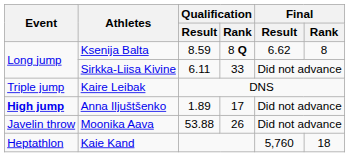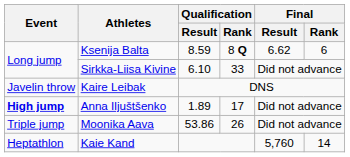 <table class="wikitable" border="1" style="font-size:90%">
 <tr>
 <th rowspan="2">Event</th>
 <th rowspan="2">Athletes</th>
 <th colspan="2">Qualification</th>
 <th colspan="2">Final</th>
 </tr>
 <tr>
 <th>Result</th>
 <th>Rank</th>
 <th>Result</th>
 <th>Rank</th>
 </tr>
 <tr>
 <td rowspan=2><a href='#'>Long jump</a></td>
 <td><a href='#'>Ksenija Balta</a></td>
 <td align=center>8.59</td>
 <td align=center>8 <strong>Q</strong></td>
 <td align=center>6.62</td>
-<td align=center>8</td>
+<td align=center>6</td>
 </tr>
 <tr>
 <td><a href='#'>Sirkka-Liisa Kivine</a></td>
-<td align=center>6.11</td>
+<td align=center>6.10</td>
 <td align=center>33</td>
 <td align=center colspan="2">Did not advance</td>
 </tr>
 <tr>
-<td><a href='#'>Triple jump</a></td>
+<td><a href='#'>Javelin throw</a></td>
 <td><a href='#'>Kaire Leibak</a></td>
 <td align=center colspan=4>DNS</td>
 </tr>
 <tr>
 <td><strong><a href='#'>High jump</a></strong></td>
 <td><a href='#'>Anna Iljuštšenko</a></td>
 <td align=center>1.89</td>
 <td align=center>17</td>
 <td align=center colspan="2">Did not advance</td>
 </tr>
 <tr>
-<td><a href='#'>Javelin throw</a></td>
+<td><a href='#'>Triple jump</a></td>
 <td><a href='#'>Moonika Aava</a></td>
-<td align=center>53.88</td>
+<td align=center>53.86</td>
 <td align=center>26</td>
 <td align=center colspan="2">Did not advance</td>
 </tr>
 <tr>
 <td><a href='#'>Heptathlon</a></td>
 <td><a href='#'>Kaie Kand</a></td>
 <td align=center colspan="2"></td>
 <td align=center>5,760</td>
-<td align=center>18</td>
+<td align=center>14</td>
 </tr>
 </table>
